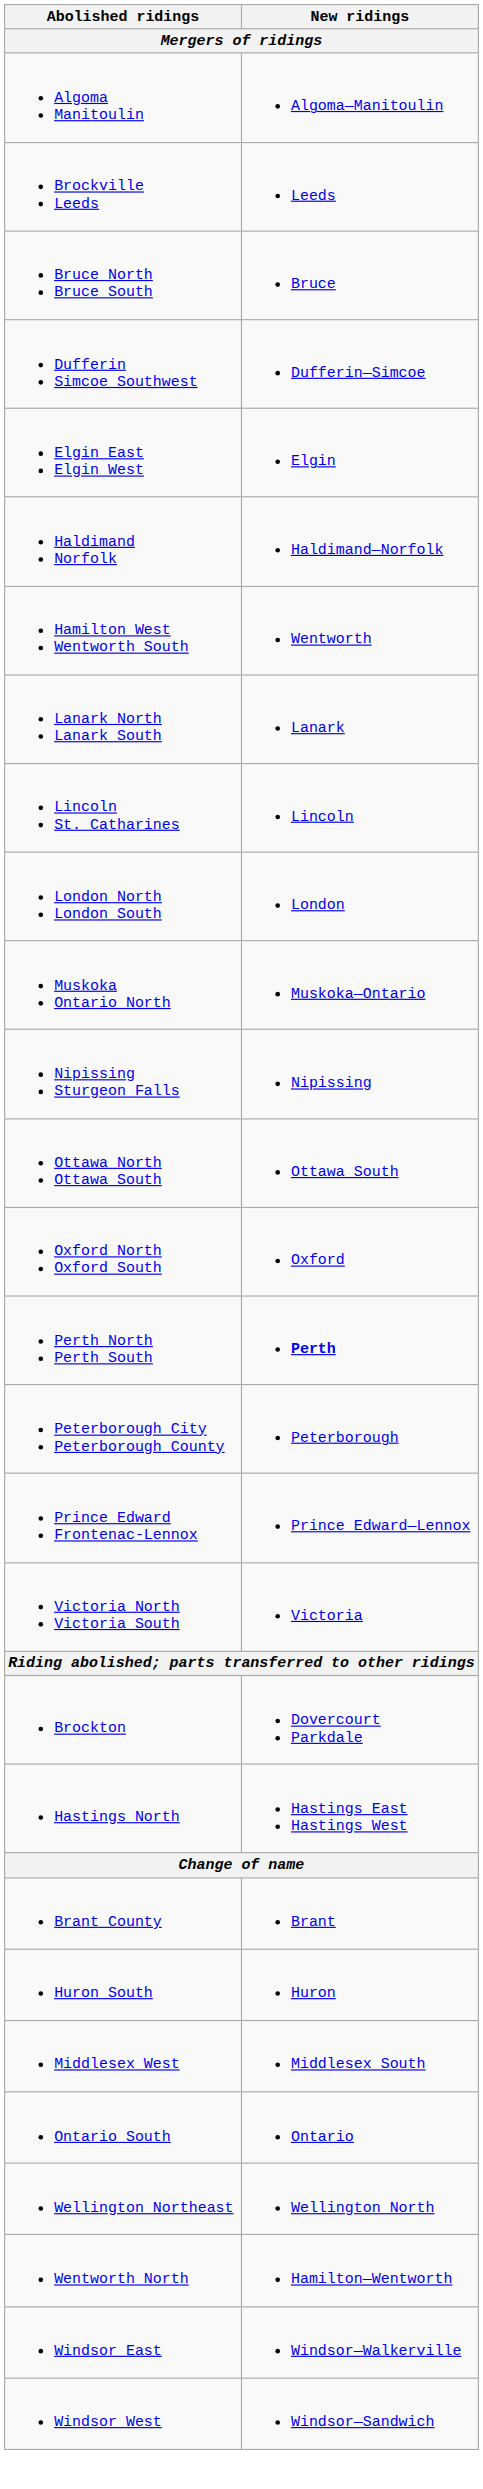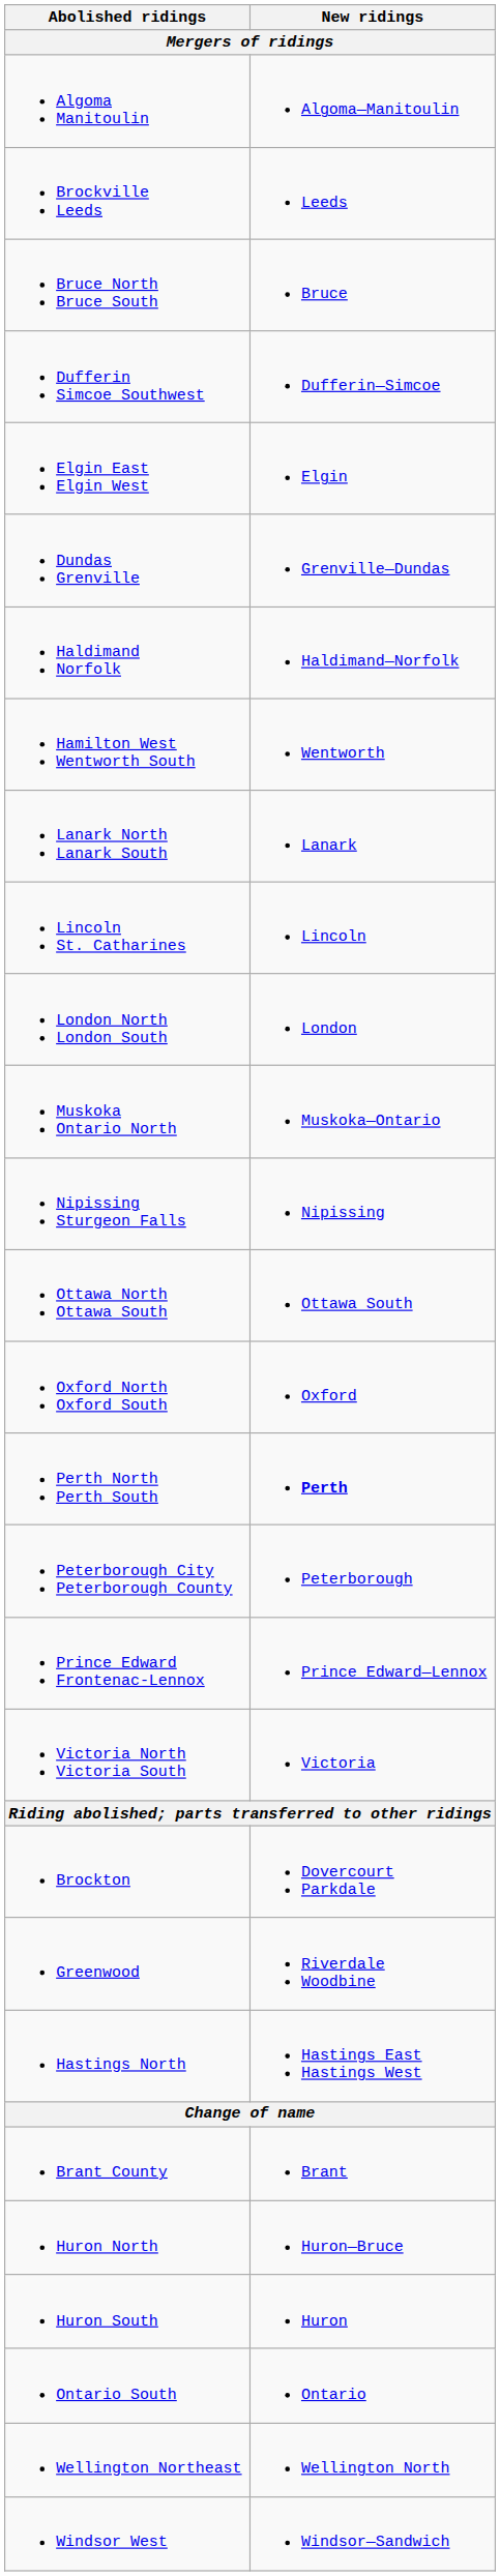 <table class="wikitable">
 <tr>
 <th>Abolished ridings</th>
 <th>New ridings</th>
 </tr>
 <tr>
 <th colspan="2"><em>Mergers of ridings</em></th>
 </tr>
 <tr>
 <td><br><ul><li><a href='#'>Algoma</a></li><li><a href='#'>Manitoulin</a></li></ul></td>
 <td><br><ul><li><a href='#'>Algoma—Manitoulin</a></li></ul></td>
 </tr>
 <tr>
 <td><br><ul><li><a href='#'>Brockville</a></li><li><a href='#'>Leeds</a></li></ul></td>
 <td><br><ul><li><a href='#'>Leeds</a></li></ul></td>
 </tr>
 <tr>
 <td><br><ul><li><a href='#'>Bruce North</a></li><li><a href='#'>Bruce South</a></li></ul></td>
 <td><br><ul><li><a href='#'>Bruce</a></li></ul></td>
 </tr>
 <tr>
 <td><br><ul><li><a href='#'>Dufferin</a></li><li><a href='#'>Simcoe Southwest</a></li></ul></td>
 <td><br><ul><li><a href='#'>Dufferin—Simcoe</a></li></ul></td>
 </tr>
 <tr>
 <td><br><ul><li><a href='#'>Elgin East</a></li><li><a href='#'>Elgin West</a></li></ul></td>
 <td><br><ul><li><a href='#'>Elgin</a></li></ul></td>
+</tr>
+<tr>
+<td><br><ul><li><a href='#'>Dundas</a></li><li><a href='#'>Grenville</a></li></ul></td>
+<td><br><ul><li><a href='#'>Grenville—Dundas</a></li></ul></td>
 </tr>
 <tr>
 <td><br><ul><li><a href='#'>Haldimand</a></li><li><a href='#'>Norfolk</a></li></ul></td>
 <td><br><ul><li><a href='#'>Haldimand—Norfolk</a></li></ul></td>
 </tr>
 <tr>
 <td><br><ul><li><a href='#'>Hamilton West</a></li><li><a href='#'>Wentworth South</a></li></ul></td>
 <td><br><ul><li><a href='#'>Wentworth</a></li></ul></td>
 </tr>
 <tr>
 <td><br><ul><li><a href='#'>Lanark North</a></li><li><a href='#'>Lanark South</a></li></ul></td>
 <td><br><ul><li><a href='#'>Lanark</a></li></ul></td>
 </tr>
 <tr>
 <td><br><ul><li><a href='#'>Lincoln</a></li><li><a href='#'>St. Catharines</a></li></ul></td>
 <td><br><ul><li><a href='#'>Lincoln</a></li></ul></td>
 </tr>
 <tr>
 <td><br><ul><li><a href='#'>London North</a></li><li><a href='#'>London South</a></li></ul></td>
 <td><br><ul><li><a href='#'>London</a></li></ul></td>
 </tr>
 <tr>
 <td><br><ul><li><a href='#'>Muskoka</a></li><li><a href='#'>Ontario North</a></li></ul></td>
 <td><br><ul><li><a href='#'>Muskoka—Ontario</a></li></ul></td>
 </tr>
 <tr>
 <td><br><ul><li><a href='#'>Nipissing</a></li><li><a href='#'>Sturgeon Falls</a></li></ul></td>
 <td><br><ul><li><a href='#'>Nipissing</a></li></ul></td>
 </tr>
 <tr>
 <td><br><ul><li><a href='#'>Ottawa North</a></li><li><a href='#'>Ottawa South</a></li></ul></td>
 <td><br><ul><li><a href='#'>Ottawa South</a></li></ul></td>
 </tr>
 <tr>
 <td><br><ul><li><a href='#'>Oxford North</a></li><li><a href='#'>Oxford South</a></li></ul></td>
 <td><br><ul><li><a href='#'>Oxford</a></li></ul></td>
 </tr>
 <tr>
 <td><br><ul><li><a href='#'>Perth North</a></li><li><a href='#'>Perth South</a></li></ul></td>
 <td><strong><br><ul><li><a href='#'>Perth</a></li></ul></strong></td>
 </tr>
 <tr>
 <td><br><ul><li><a href='#'>Peterborough City</a></li><li><a href='#'>Peterborough County</a></li></ul></td>
 <td><br><ul><li><a href='#'>Peterborough</a></li></ul></td>
 </tr>
 <tr>
 <td><br><ul><li><a href='#'>Prince Edward</a></li><li><a href='#'>Frontenac-Lennox</a></li></ul></td>
 <td><br><ul><li><a href='#'>Prince Edward—Lennox</a></li></ul></td>
 </tr>
 <tr>
 <td><br><ul><li><a href='#'>Victoria North</a></li><li><a href='#'>Victoria South</a></li></ul></td>
 <td><br><ul><li><a href='#'>Victoria</a></li></ul></td>
 </tr>
 <tr>
 <th colspan="2"><em>Riding abolished; parts transferred to other ridings</em></th>
 </tr>
 <tr>
 <td><br><ul><li><a href='#'>Brockton</a></li></ul></td>
 <td><br><ul><li><a href='#'>Dovercourt</a></li><li><a href='#'>Parkdale</a></li></ul></td>
 </tr>
 <tr>
+<td><br><ul><li><a href='#'>Greenwood</a></li></ul></td>
+<td><br><ul><li><a href='#'>Riverdale</a></li><li><a href='#'>Woodbine</a></li></ul></td>
+</tr>
+<tr>
 <td><br><ul><li><a href='#'>Hastings North</a></li></ul></td>
 <td><br><ul><li><a href='#'>Hastings East</a></li><li><a href='#'>Hastings West</a></li></ul></td>
 </tr>
 <tr>
 <th colspan="2"><em>Change of name</em></th>
 </tr>
 <tr>
 <td><br><ul><li><a href='#'>Brant County</a></li></ul></td>
 <td><br><ul><li><a href='#'>Brant</a></li></ul></td>
 </tr>
 <tr>
+<td><br><ul><li><a href='#'>Huron North</a></li></ul></td>
+<td><br><ul><li><a href='#'>Huron—Bruce</a></li></ul></td>
+</tr>
+<tr>
 <td><br><ul><li><a href='#'>Huron South</a></li></ul></td>
 <td><br><ul><li><a href='#'>Huron</a></li></ul></td>
-</tr>
-<tr>
-<td><br><ul><li><a href='#'>Middlesex West</a></li></ul></td>
-<td><br><ul><li><a href='#'>Middlesex South</a></li></ul></td>
 </tr>
 <tr>
 <td><br><ul><li><a href='#'>Ontario South</a></li></ul></td>
 <td><br><ul><li><a href='#'>Ontario</a></li></ul></td>
 </tr>
 <tr>
 <td><br><ul><li><a href='#'>Wellington Northeast</a></li></ul></td>
 <td><br><ul><li><a href='#'>Wellington North</a></li></ul></td>
 </tr>
 <tr>
-<td><br><ul><li><a href='#'>Wentworth North</a></li></ul></td>
-<td><br><ul><li><a href='#'>Hamilton—Wentworth</a></li></ul></td>
-</tr>
-<tr>
-<td><br><ul><li><a href='#'>Windsor East</a></li></ul></td>
-<td><br><ul><li><a href='#'>Windsor—Walkerville</a></li></ul></td>
-</tr>
-<tr>
 <td><br><ul><li><a href='#'>Windsor West</a></li></ul></td>
 <td><br><ul><li><a href='#'>Windsor—Sandwich</a></li></ul></td>
 </tr>
 </table>
